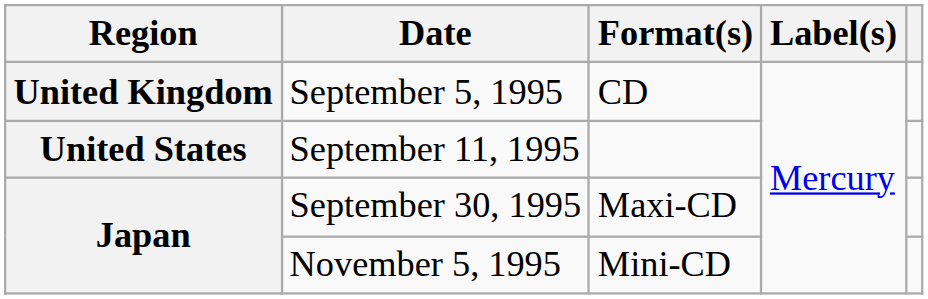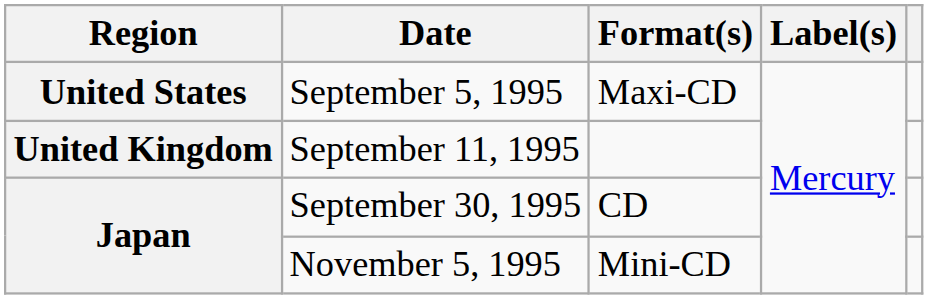 <table class="wikitable plainrowheaders">
 <tr>
 <th scope="col">Region</th>
 <th scope="col">Date</th>
 <th scope="col">Format(s)</th>
 <th scope="col">Label(s)</th>
 <th scope="col"></th>
 </tr>
 <tr>
-<th scope="row">United Kingdom</th>
+<th scope="row">United States</th>
 <td>September 5, 1995</td>
-<td>CD</td>
+<td>Maxi-CD</td>
 <td rowspan="4"><a href='#'>Mercury</a></td>
 <td align="center"></td>
 </tr>
 <tr>
-<th scope="row">United States</th>
+<th scope="row">United Kingdom</th>
 <td>September 11, 1995</td>
 <td></td>
 <td align="center"></td>
 </tr>
 <tr>
 <th scope="row" rowspan="2">Japan</th>
 <td>September 30, 1995</td>
-<td>Maxi-CD</td>
+<td>CD</td>
 <td align="center"></td>
 </tr>
 <tr>
 <td>November 5, 1995</td>
 <td>Mini-CD</td>
 <td align="center"></td>
 </tr>
 </table>
